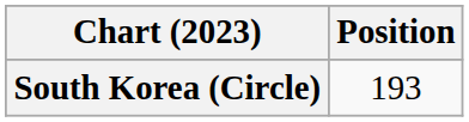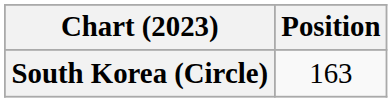 <table class="wikitable plainrowheaders" style="text-align:center">
 <tr>
 <th scope="col">Chart (2023)</th>
 <th scope="col">Position</th>
 </tr>
 <tr>
 <th scope="row">South Korea (Circle)</th>
-<td>193</td>
+<td>163</td>
 </tr>
 </table>
